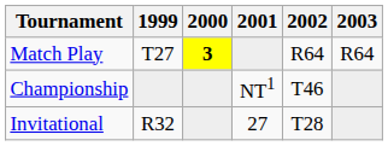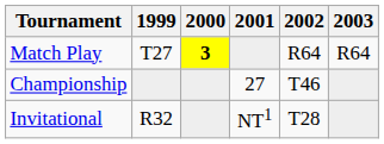 <table class="wikitable" style="text-align:center;">
 <tr>
 <th>Tournament</th>
 <th>1999</th>
 <th>2000</th>
 <th>2001</th>
 <th>2002</th>
 <th>2003</th>
 </tr>
 <tr>
 <td align="left"><a href='#'>Match Play</a></td>
 <td>T27</td>
 <td style="background:yellow;"><strong>3</strong></td>
 <td style="background:#eeeeee;"></td>
 <td>R64</td>
 <td>R64</td>
 </tr>
 <tr>
 <td align="left"><a href='#'>Championship</a></td>
 <td style="background:#eeeeee;"></td>
 <td style="background:#eeeeee;"></td>
-<td>NT<sup>1</sup></td>
+<td>27</td>
 <td>T46</td>
 <td style="background:#eeeeee;"></td>
 </tr>
 <tr>
 <td align="left"><a href='#'>Invitational</a></td>
 <td>R32</td>
 <td style="background:#eeeeee;"></td>
-<td>27</td>
+<td>NT<sup>1</sup></td>
 <td>T28</td>
 <td style="background:#eeeeee;"></td>
 </tr>
 </table>
